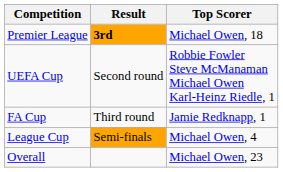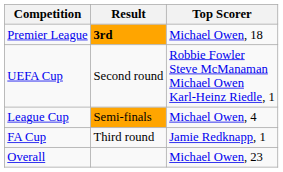 <table class="wikitable">
 <tr>
 <th>Competition</th>
 <th>Result</th>
 <th>Top Scorer</th>
 </tr>
 <tr>
 <td><a href='#'>Premier League</a></td>
 <td style="background:orange;"><strong>3rd</strong></td>
 <td> <a href='#'>Michael Owen</a>, 18</td>
 </tr>
 <tr>
 <td><a href='#'>UEFA Cup</a></td>
 <td>Second round</td>
 <td> <a href='#'>Robbie Fowler</a> <br> <a href='#'>Steve McManaman</a> <br> <a href='#'>Michael Owen</a> <br> <a href='#'>Karl-Heinz Riedle</a>, 1</td>
 </tr>
 <tr>
+<td><a href='#'>League Cup</a></td>
+<td style="background:orange;">Semi-finals</td>
+<td> <a href='#'>Michael Owen</a>, 4</td>
+</tr>
+<tr>
 <td><a href='#'>FA Cup</a></td>
 <td>Third round</td>
 <td> <a href='#'>Jamie Redknapp</a>, 1</td>
-</tr>
-<tr>
-<td><a href='#'>League Cup</a></td>
-<td style="background:orange;">Semi-finals</td>
-<td> <a href='#'>Michael Owen</a>, 4</td>
 </tr>
 <tr>
 <td><a href='#'>Overall</a></td>
 <td></td>
 <td> <a href='#'>Michael Owen</a>, 23</td>
 </tr>
 </table>
